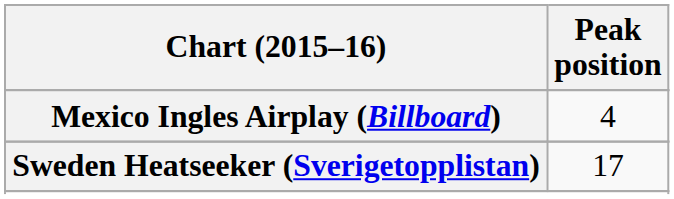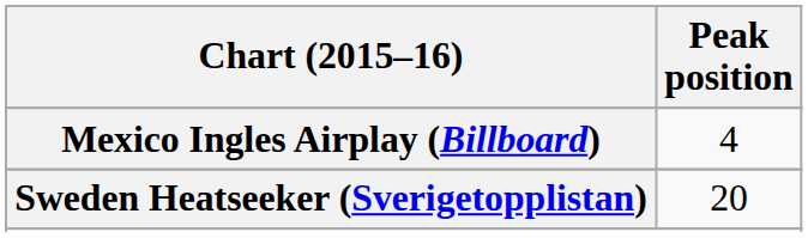 <table class="wikitable sortable plainrowheaders" style="text-align:center">
 <tr>
 <th scope="col">Chart (2015–16)</th>
 <th scope="col">Peak<br>position</th>
 </tr>
 <tr>
 </tr>
 <tr>
 </tr>
 <tr>
 </tr>
 <tr>
 </tr>
 <tr>
 </tr>
 <tr>
 </tr>
 <tr>
 </tr>
 <tr>
 <th scope="row">Mexico Ingles Airplay (<em><a href='#'>Billboard</a></em>)</th>
 <td>4</td>
 </tr>
 <tr>
 </tr>
 <tr>
 </tr>
 <tr>
 </tr>
 <tr>
 <th scope="row">Sweden Heatseeker (<a href='#'>Sverigetopplistan</a>)</th>
-<td>17</td>
+<td>20</td>
 </tr>
 <tr>
 </tr>
 <tr>
 </tr>
 <tr>
 </tr>
 <tr>
 </tr>
 <tr>
 </tr>
 </table>
